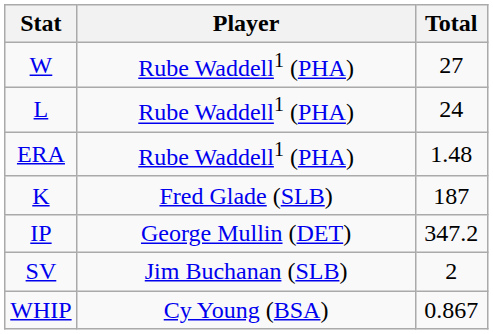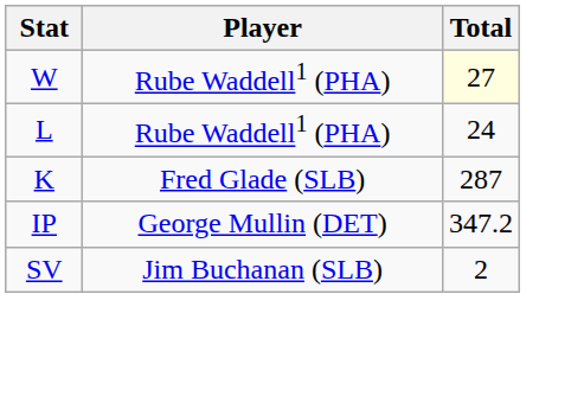 <table class="wikitable" style="text-align:center;">
 <tr>
 <th style="width:15%;">Stat</th>
 <th>Player</th>
 <th style="width:15%;">Total</th>
 </tr>
 <tr>
 <td><a href='#'>W</a></td>
 <td><a href='#'>Rube Waddell</a><sup>1</sup> (<a href='#'>PHA</a>)</td>
-<td>27</td>
+<td style="background: lightyellow;">27</td>
 </tr>
 <tr>
 <td><a href='#'>L</a></td>
 <td><a href='#'>Rube Waddell</a><sup>1</sup> (<a href='#'>PHA</a>)</td>
 <td>24</td>
 </tr>
 <tr>
-<td><a href='#'>ERA</a></td>
-<td><a href='#'>Rube Waddell</a><sup>1</sup> (<a href='#'>PHA</a>)</td>
-<td>1.48</td>
-</tr>
-<tr>
 <td><a href='#'>K</a></td>
 <td><a href='#'>Fred Glade</a> (<a href='#'>SLB</a>)</td>
-<td>187</td>
+<td>287</td>
 </tr>
 <tr>
 <td><a href='#'>IP</a></td>
 <td><a href='#'>George Mullin</a> (<a href='#'>DET</a>)</td>
 <td>347.2</td>
 </tr>
 <tr>
 <td><a href='#'>SV</a></td>
 <td><a href='#'>Jim Buchanan</a> (<a href='#'>SLB</a>)</td>
 <td>2</td>
 </tr>
-<tr>
-<td><a href='#'>WHIP</a></td>
-<td><a href='#'>Cy Young</a> (<a href='#'>BSA</a>)</td>
-<td>0.867</td>
-</tr>
 </table>
